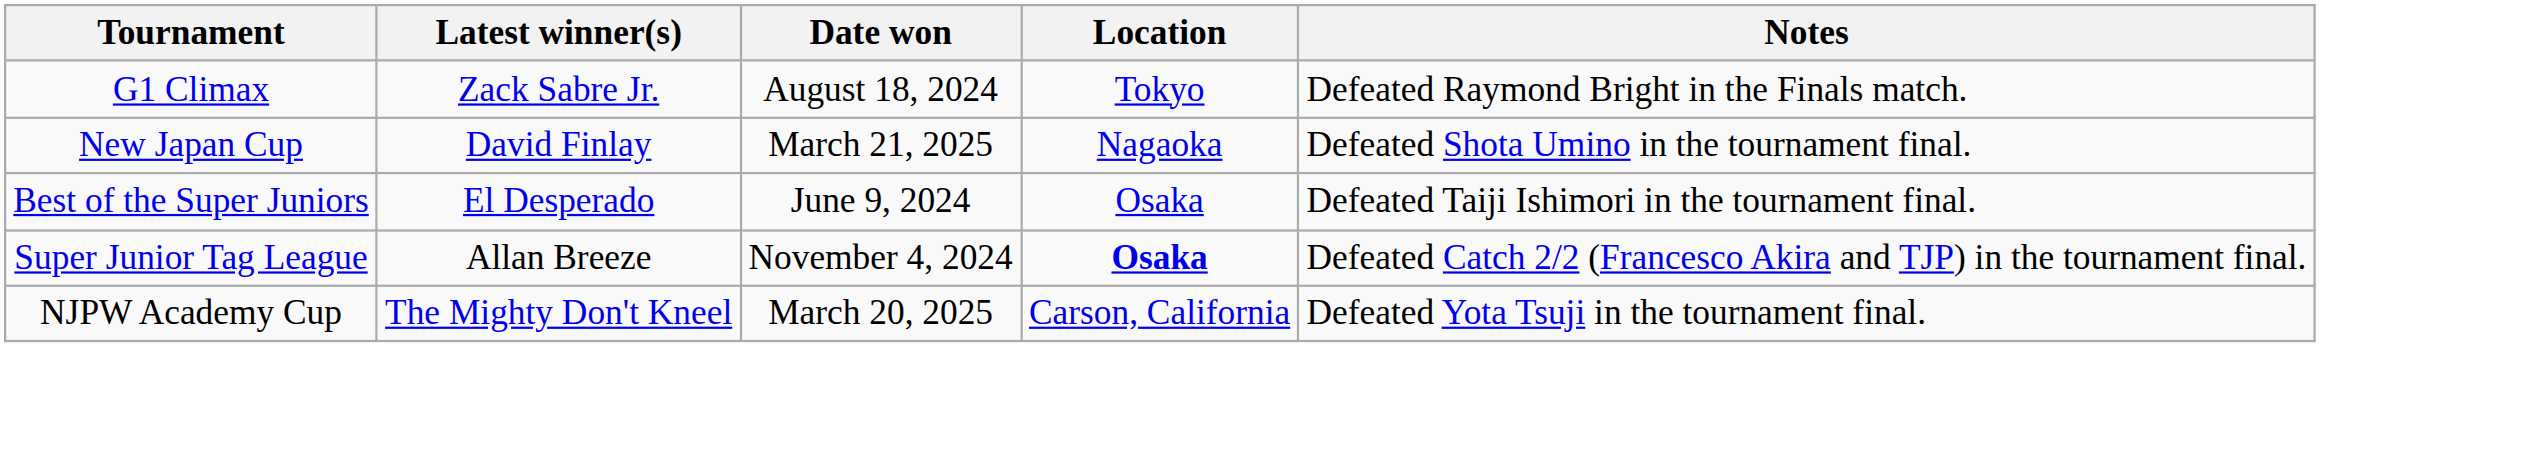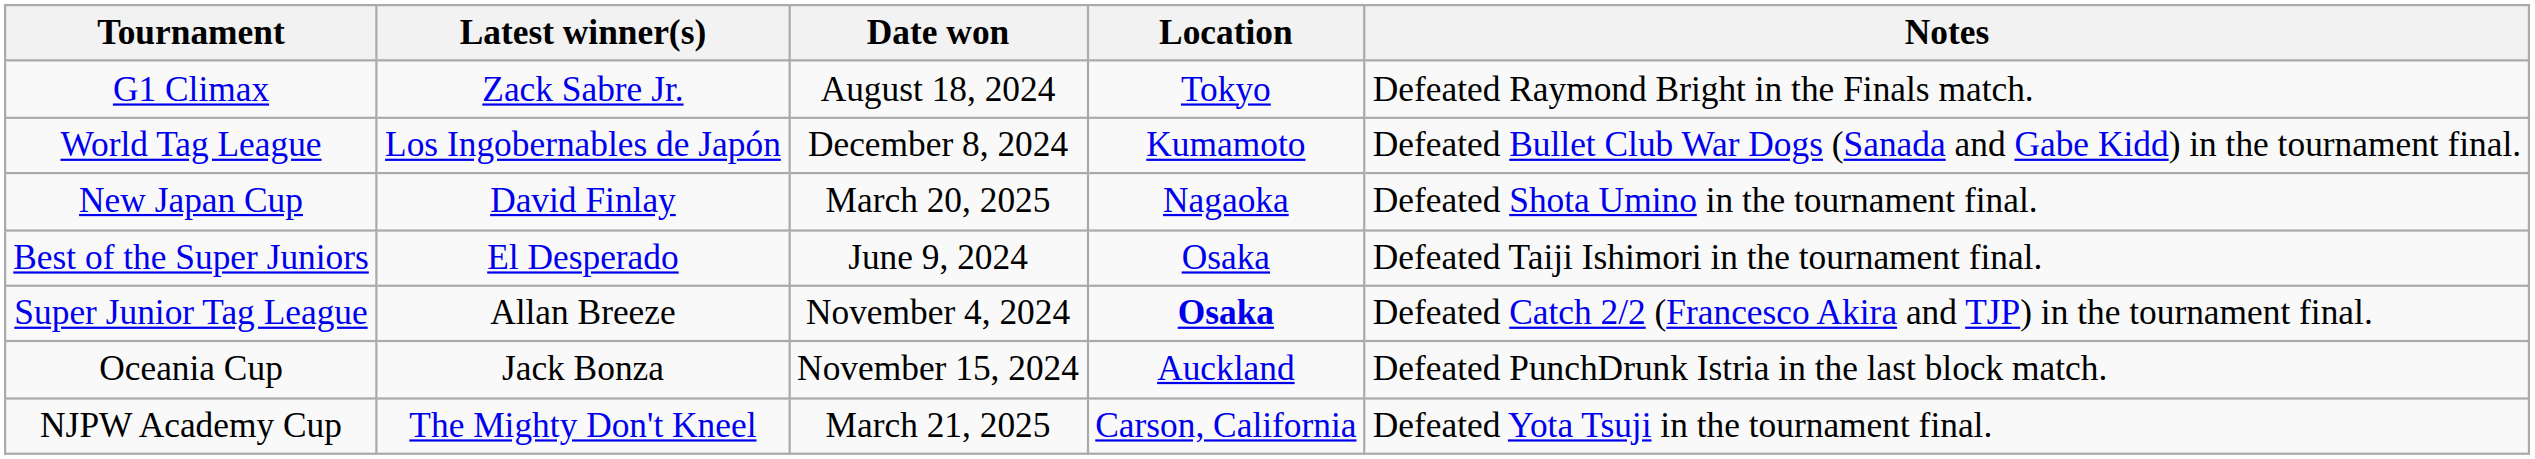 <table class="wikitable sortable" style="text-align:center;">
 <tr>
 <th>Tournament</th>
 <th>Latest winner(s)</th>
 <th>Date won</th>
 <th>Location</th>
 <th class="unsortable">Notes</th>
 </tr>
 <tr>
 <td><a href='#'>G1 Climax</a></td>
 <td><a href='#'>Zack Sabre Jr.</a></td>
 <td>August 18, 2024</td>
 <td><a href='#'>Tokyo</a></td>
 <td style="text-align:left;">Defeated Raymond Bright in the Finals match.</td>
 </tr>
 <tr>
+<td><a href='#'>World Tag League</a></td>
+<td><a href='#'>Los Ingobernables de Japón</a><br></td>
+<td>December 8, 2024</td>
+<td><a href='#'>Kumamoto</a></td>
+<td style="text-align:left;">Defeated <a href='#'>Bullet Club War Dogs</a> (<a href='#'>Sanada</a> and <a href='#'>Gabe Kidd</a>) in the tournament final.</td>
+</tr>
+<tr>
 <td><a href='#'>New Japan Cup</a></td>
 <td><a href='#'>David Finlay</a></td>
-<td>March 21, 2025</td>
+<td>March 20, 2025</td>
 <td><a href='#'>Nagaoka</a></td>
 <td style="text-align:left;">Defeated <a href='#'>Shota Umino</a> in the tournament final.</td>
 </tr>
 <tr>
 <td><a href='#'>Best of the Super Juniors</a></td>
 <td><a href='#'>El Desperado</a></td>
 <td>June 9, 2024</td>
 <td><a href='#'>Osaka</a></td>
 <td style="text-align:left;">Defeated Taiji Ishimori in the tournament final.</td>
 </tr>
 <tr>
 <td><a href='#'>Super Junior Tag League</a></td>
 <td>Allan Breeze</td>
 <td>November 4, 2024</td>
 <td><strong><a href='#'>Osaka</a></strong></td>
 <td style="text-align:left;">Defeated <a href='#'>Catch 2/2</a> (<a href='#'>Francesco Akira</a> and <a href='#'>TJP</a>) in the tournament final.</td>
 </tr>
 <tr>
+<td>Oceania Cup</td>
+<td>Jack Bonza</td>
+<td>November 15, 2024</td>
+<td><a href='#'>Auckland</a></td>
+<td style="text-align:left;">Defeated PunchDrunk Istria in the last block match.</td>
+</tr>
+<tr>
 <td>NJPW Academy Cup</td>
 <td><a href='#'>The Mighty Don't Kneel</a><br></td>
-<td>March 20, 2025</td>
+<td>March 21, 2025</td>
 <td><a href='#'>Carson, California</a></td>
 <td style="text-align:left;">Defeated <a href='#'>Yota Tsuji</a> in the tournament final.</td>
 </tr>
 </table>
